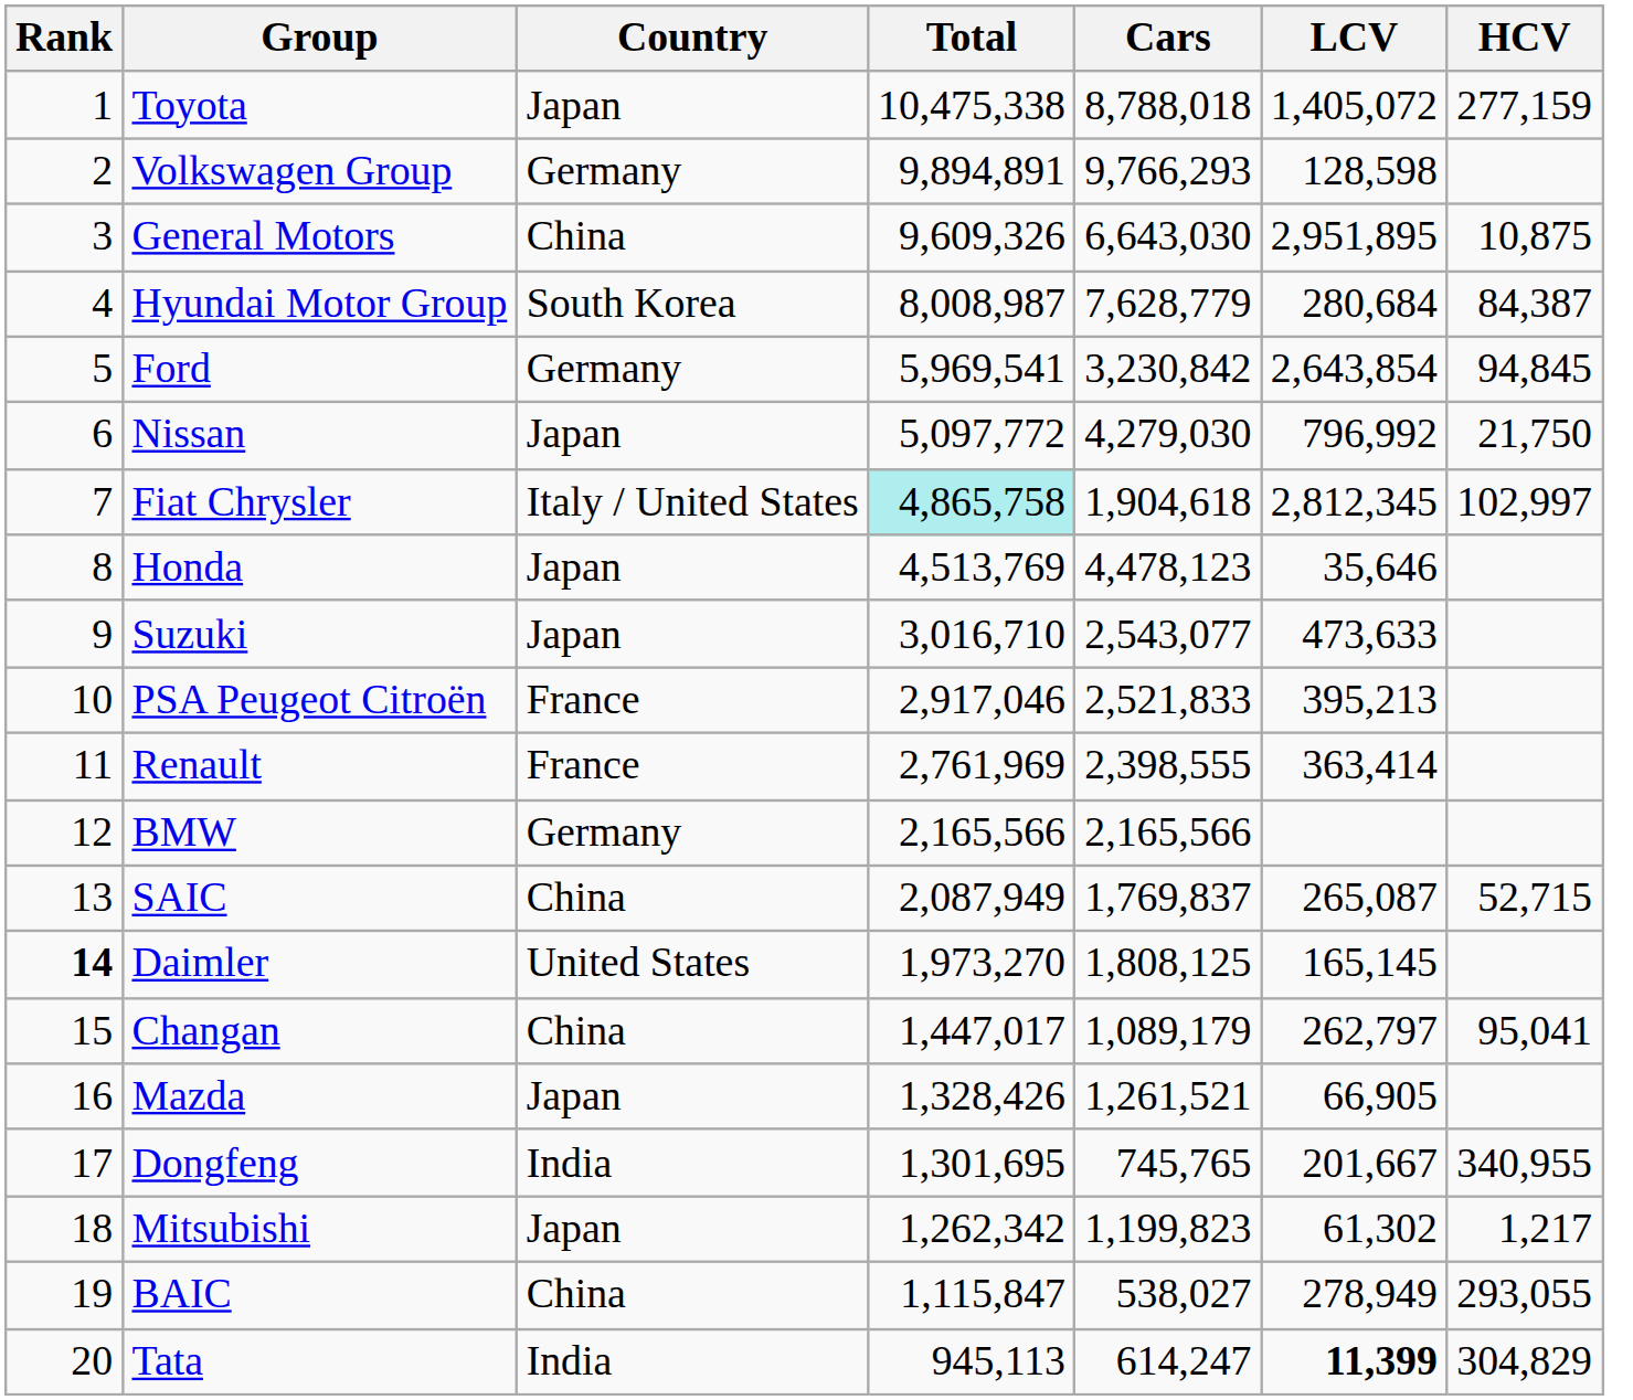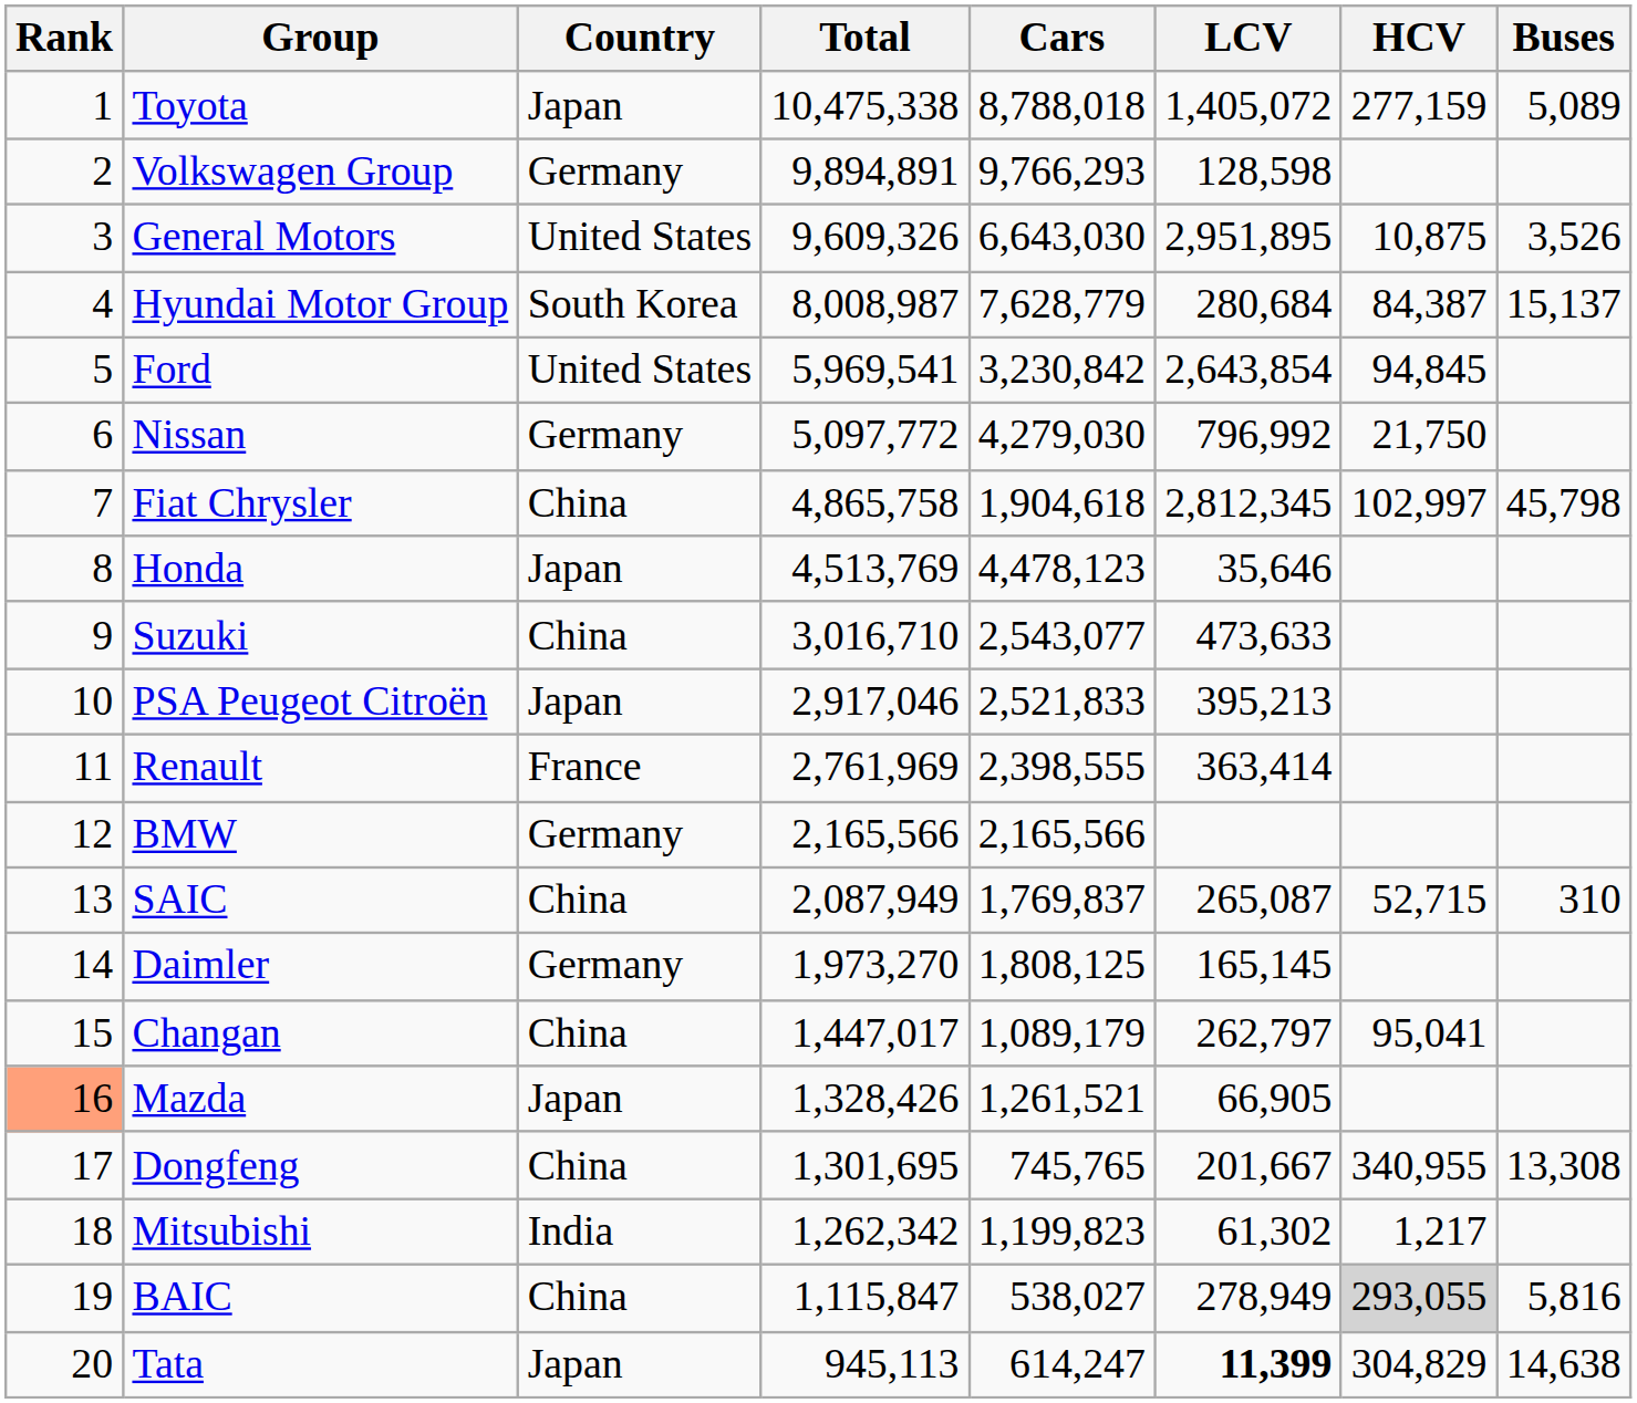 <table class="wikitable sortable" style="text-align:right;">
 <tr>
 <th>Rank</th>
 <th>Group</th>
 <th>Country</th>
 <th data-sort-type=number>Total</th>
 <th data-sort-type=number>Cars</th>
 <th data-sort-type=number>LCV</th>
 <th data-sort-type=number>HCV</th>
+<th data-sort-type=number>Buses</th>
 </tr>
 <tr>
 <td>1</td>
 <td style="text-align:left;"><a href='#'>Toyota</a></td>
 <td style="text-align:left;">Japan</td>
 <td>10,475,338</td>
 <td>8,788,018</td>
 <td>1,405,072</td>
 <td>277,159</td>
+<td>5,089</td>
 </tr>
 <tr>
 <td>2</td>
 <td style="text-align:left;"><a href='#'>Volkswagen Group</a></td>
 <td style="text-align:left;">Germany</td>
 <td>9,894,891</td>
 <td>9,766,293</td>
 <td>128,598</td>
 <td></td>
+<td></td>
 </tr>
 <tr>
 <td>3</td>
 <td style="text-align:left;"><a href='#'>General Motors</a></td>
-<td style="text-align:left;">China</td>
+<td style="text-align:left;">United States</td>
 <td>9,609,326</td>
 <td>6,643,030</td>
 <td>2,951,895</td>
 <td>10,875</td>
+<td>3,526</td>
 </tr>
 <tr>
 <td>4</td>
 <td style="text-align:left;"><a href='#'>Hyundai Motor Group</a></td>
 <td style="text-align:left;">South Korea</td>
 <td>8,008,987</td>
 <td>7,628,779</td>
 <td>280,684</td>
 <td>84,387</td>
+<td>15,137</td>
 </tr>
 <tr>
 <td>5</td>
 <td style="text-align:left;"><a href='#'>Ford</a></td>
-<td style="text-align:left;">Germany</td>
+<td style="text-align:left;">United States</td>
 <td>5,969,541</td>
 <td>3,230,842</td>
 <td>2,643,854</td>
 <td>94,845</td>
+<td></td>
 </tr>
 <tr>
 <td>6</td>
 <td style="text-align:left;"><a href='#'>Nissan</a></td>
-<td style="text-align:left;">Japan</td>
+<td style="text-align:left;">Germany</td>
 <td>5,097,772</td>
 <td>4,279,030</td>
 <td>796,992</td>
 <td>21,750</td>
+<td></td>
 </tr>
 <tr>
 <td>7</td>
 <td style="text-align:left;"><a href='#'>Fiat Chrysler</a></td>
-<td style="text-align:left;">Italy / United States</td>
-<td style="background: paleturquoise;">4,865,758</td>
+<td style="text-align:left;">China</td>
+<td>4,865,758</td>
 <td>1,904,618</td>
 <td>2,812,345</td>
 <td>102,997</td>
+<td>45,798</td>
 </tr>
 <tr>
 <td>8</td>
 <td style="text-align:left;"><a href='#'>Honda</a></td>
 <td style="text-align:left;">Japan</td>
 <td>4,513,769</td>
 <td>4,478,123</td>
 <td>35,646</td>
 <td></td>
+<td></td>
 </tr>
 <tr>
 <td>9</td>
 <td style="text-align:left;"><a href='#'>Suzuki</a></td>
-<td style="text-align:left;">Japan</td>
+<td style="text-align:left;">China</td>
 <td>3,016,710</td>
 <td>2,543,077</td>
 <td>473,633</td>
+<td></td>
 <td></td>
 </tr>
 <tr>
 <td>10</td>
 <td style="text-align:left;"><a href='#'>PSA Peugeot Citroën</a></td>
-<td style="text-align:left;">France</td>
+<td style="text-align:left;">Japan</td>
 <td>2,917,046</td>
 <td>2,521,833</td>
 <td>395,213</td>
+<td></td>
 <td></td>
 </tr>
 <tr>
 <td>11</td>
 <td style="text-align:left;"><a href='#'>Renault</a></td>
 <td style="text-align:left;">France</td>
 <td>2,761,969</td>
 <td>2,398,555</td>
 <td>363,414</td>
 <td></td>
+<td></td>
 </tr>
 <tr>
 <td>12</td>
 <td style="text-align:left;"><a href='#'>BMW</a></td>
 <td style="text-align:left;">Germany</td>
 <td>2,165,566</td>
 <td>2,165,566</td>
+<td></td>
 <td></td>
 <td></td>
 </tr>
 <tr>
 <td>13</td>
 <td style="text-align:left;"><a href='#'>SAIC</a></td>
 <td style="text-align:left;">China</td>
 <td>2,087,949</td>
 <td>1,769,837</td>
 <td>265,087</td>
 <td>52,715</td>
+<td>310</td>
 </tr>
 <tr>
-<td><strong>14</strong></td>
+<td>14</td>
 <td style="text-align:left;"><a href='#'>Daimler</a></td>
-<td style="text-align:left;">United States</td>
+<td style="text-align:left;">Germany</td>
 <td>1,973,270</td>
 <td>1,808,125</td>
 <td>165,145</td>
+<td></td>
 <td></td>
 </tr>
 <tr>
 <td>15</td>
 <td style="text-align:left;"><a href='#'>Changan</a></td>
 <td style="text-align:left;">China</td>
 <td>1,447,017</td>
 <td>1,089,179</td>
 <td>262,797</td>
 <td>95,041</td>
+<td></td>
 </tr>
 <tr>
-<td>16</td>
+<td style="background: lightsalmon;">16</td>
 <td style="text-align:left;"><a href='#'>Mazda</a></td>
 <td style="text-align:left;">Japan</td>
 <td>1,328,426</td>
 <td>1,261,521</td>
 <td>66,905</td>
 <td></td>
+<td></td>
 </tr>
 <tr>
 <td>17</td>
 <td style="text-align:left;"><a href='#'>Dongfeng</a></td>
-<td style="text-align:left;">India</td>
+<td style="text-align:left;">China</td>
 <td>1,301,695</td>
 <td>745,765</td>
 <td>201,667</td>
 <td>340,955</td>
+<td>13,308</td>
 </tr>
 <tr>
 <td>18</td>
 <td style="text-align:left;"><a href='#'>Mitsubishi</a></td>
-<td style="text-align:left;">Japan</td>
+<td style="text-align:left;">India</td>
 <td>1,262,342</td>
 <td>1,199,823</td>
 <td>61,302</td>
 <td>1,217</td>
+<td></td>
 </tr>
 <tr>
 <td>19</td>
 <td style="text-align:left;"><a href='#'>BAIC</a></td>
 <td style="text-align:left;">China</td>
 <td>1,115,847</td>
 <td>538,027</td>
 <td>278,949</td>
-<td>293,055</td>
+<td style="background: lightgrey;">293,055</td>
+<td>5,816</td>
 </tr>
 <tr>
 <td>20</td>
 <td style="text-align:left;"><a href='#'>Tata</a></td>
-<td style="text-align:left;">India</td>
+<td style="text-align:left;">Japan</td>
 <td>945,113</td>
 <td>614,247</td>
 <td><strong>11,399</strong></td>
 <td>304,829</td>
+<td>14,638</td>
 </tr>
 </table>
